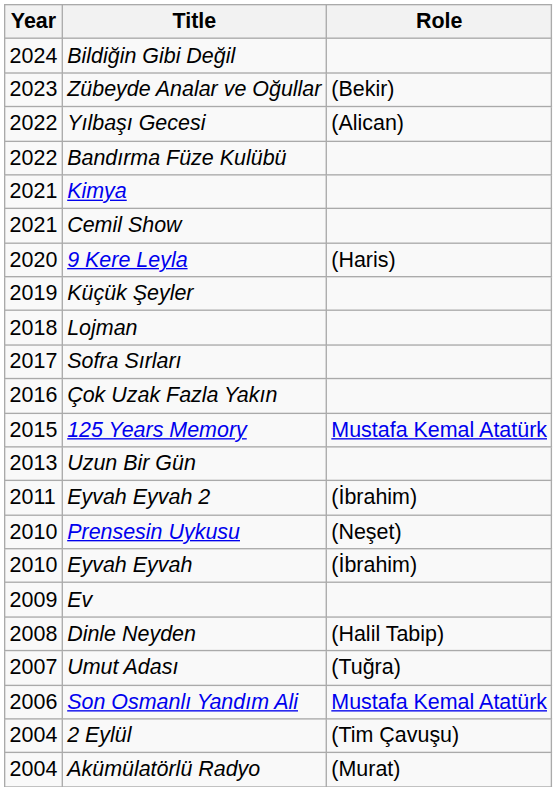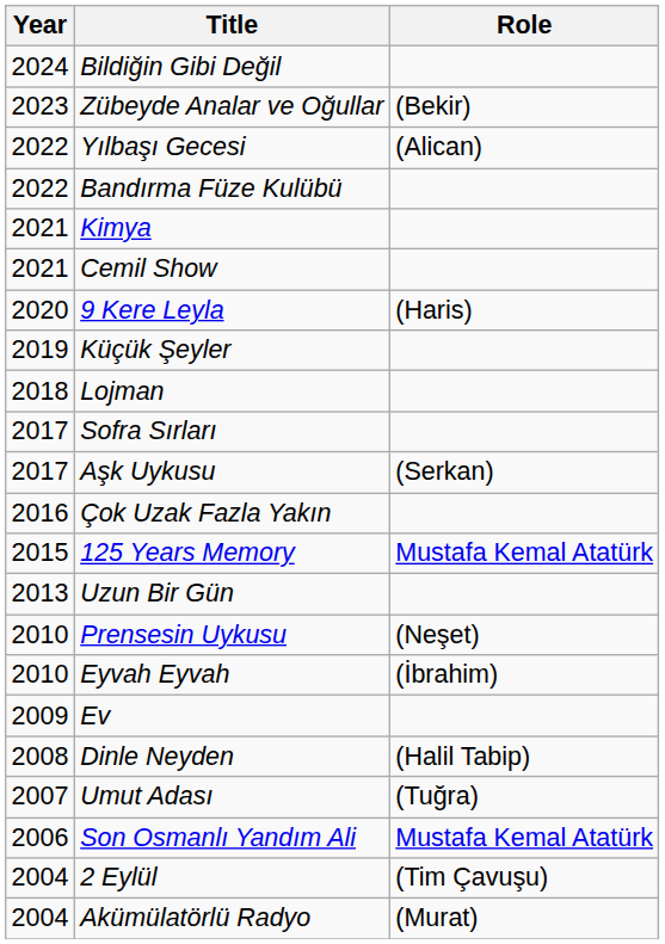 <table Class="wikitable sortable">
 <tr>
 <th>Year</th>
 <th>Title</th>
 <th>Role</th>
 </tr>
 <tr>
 <td>2024</td>
 <td><em>Bildiğin Gibi Değil</em></td>
 <td></td>
 </tr>
 <tr>
 <td>2023</td>
 <td><em>Zübeyde Analar ve Oğullar</em></td>
 <td>(Bekir)</td>
 </tr>
 <tr>
 <td>2022</td>
 <td><em>Yılbaşı Gecesi</em></td>
 <td>(Alican)</td>
 </tr>
 <tr>
 <td>2022</td>
 <td><em>Bandırma Füze Kulübü</em></td>
 <td></td>
 </tr>
 <tr>
 <td>2021</td>
 <td><em><a href='#'>Kimya</a></em></td>
 <td></td>
 </tr>
 <tr>
 <td>2021</td>
 <td><em>Cemil Show</em></td>
 <td></td>
 </tr>
 <tr>
 <td>2020</td>
 <td><em><a href='#'>9 Kere Leyla</a></em></td>
 <td>(Haris)</td>
 </tr>
 <tr>
 <td>2019</td>
 <td><em>Küçük Şeyler</em></td>
 <td></td>
 </tr>
 <tr>
 <td>2018</td>
 <td><em>Lojman</em></td>
 <td></td>
 </tr>
 <tr>
 <td>2017</td>
 <td><em>Sofra Sırları</em></td>
 <td></td>
 </tr>
 <tr>
+<td>2017</td>
+<td><em>Aşk Uykusu</em></td>
+<td>(Serkan)</td>
+</tr>
+<tr>
 <td>2016</td>
 <td><em>Çok Uzak Fazla Yakın</em></td>
 <td></td>
 </tr>
 <tr>
 <td>2015</td>
 <td><em><a href='#'>125 Years Memory</a></em></td>
 <td><a href='#'>Mustafa Kemal Atatürk</a></td>
 </tr>
 <tr>
 <td>2013</td>
 <td><em>Uzun Bir Gün</em></td>
 <td></td>
-</tr>
-<tr>
-<td>2011</td>
-<td><em>Eyvah Eyvah 2</em></td>
-<td>(İbrahim)</td>
 </tr>
 <tr>
 <td>2010</td>
 <td><em><a href='#'>Prensesin Uykusu</a></em></td>
 <td>(Neşet)</td>
 </tr>
 <tr>
 <td>2010</td>
 <td><em>Eyvah Eyvah</em></td>
 <td>(İbrahim)</td>
 </tr>
 <tr>
 <td>2009</td>
 <td><em>Ev</em></td>
 <td></td>
 </tr>
 <tr>
 <td>2008</td>
 <td><em>Dinle Neyden</em></td>
 <td>(Halil Tabip)</td>
 </tr>
 <tr>
 <td>2007</td>
 <td><em>Umut Adası</em></td>
 <td>(Tuğra)</td>
 </tr>
 <tr>
 <td>2006</td>
 <td><em><a href='#'>Son Osmanlı Yandım Ali</a></em></td>
 <td><a href='#'>Mustafa Kemal Atatürk</a></td>
 </tr>
 <tr>
 <td>2004</td>
 <td><em>2 Eylül</em></td>
 <td>(Tim Çavuşu)</td>
 </tr>
 <tr>
 <td>2004</td>
 <td><em>Akümülatörlü Radyo</em></td>
 <td>(Murat)</td>
 </tr>
 <tr>
 </tr>
 </table>
